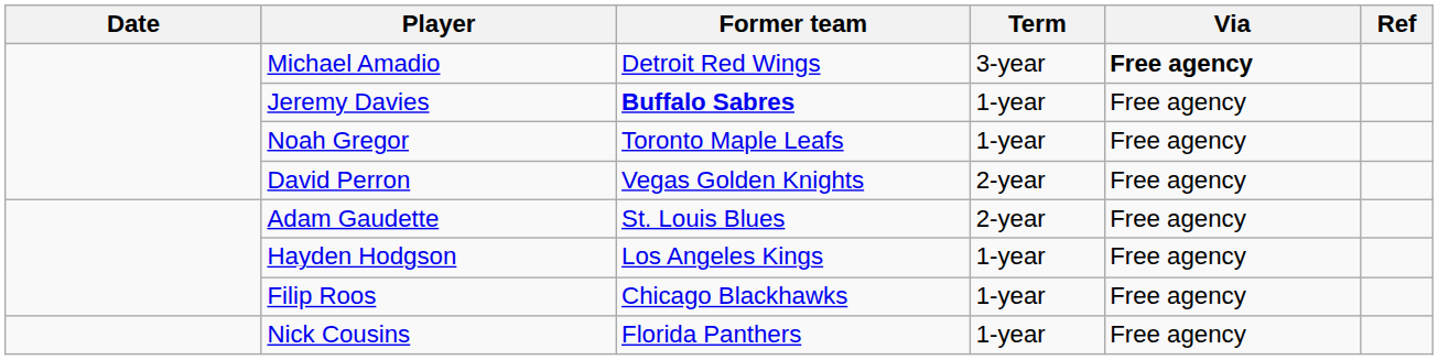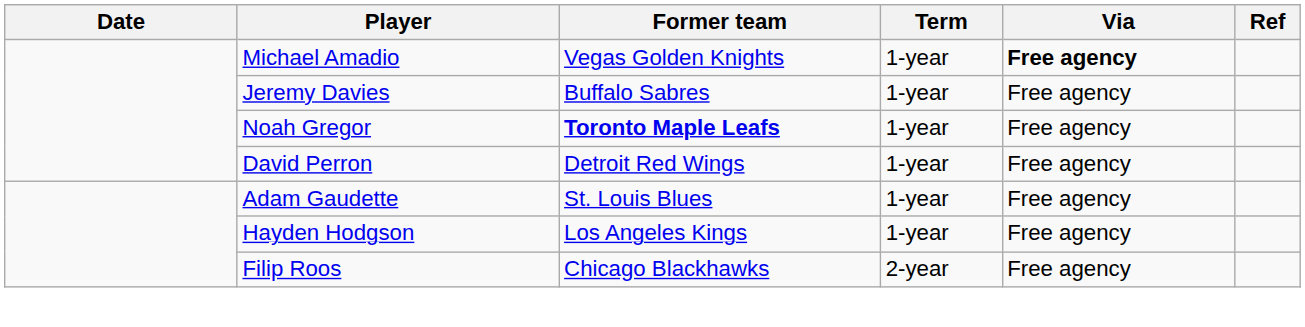 <table class="wikitable">
 <tr style="background:#ddd; text-align:center;">
 <th style="width: 10em;">Date</th>
 <th style="width: 14em;">Player</th>
 <th style="width: 14em;">Former team</th>
 <th style="width: 5em;">Term</th>
 <th style="width: 10em;">Via</th>
 <th style="width: 2.5em;">Ref</th>
 </tr>
 <tr>
 <td rowspan=4></td>
 <td><a href='#'>Michael Amadio</a></td>
-<td><a href='#'>Detroit Red Wings</a></td>
-<td>3-year</td>
+<td><a href='#'>Vegas Golden Knights</a></td>
+<td>1-year</td>
 <td><strong>Free agency</strong></td>
 <td></td>
 </tr>
 <tr>
 <td><a href='#'>Jeremy Davies</a></td>
-<td><strong><a href='#'>Buffalo Sabres</a></strong></td>
+<td><a href='#'>Buffalo Sabres</a></td>
 <td>1-year</td>
 <td>Free agency</td>
 <td></td>
 </tr>
 <tr>
 <td><a href='#'>Noah Gregor</a></td>
-<td><a href='#'>Toronto Maple Leafs</a></td>
+<td><strong><a href='#'>Toronto Maple Leafs</a></strong></td>
 <td>1-year</td>
 <td>Free agency</td>
 <td></td>
 </tr>
 <tr>
 <td><a href='#'>David Perron</a></td>
-<td><a href='#'>Vegas Golden Knights</a></td>
-<td>2-year</td>
+<td><a href='#'>Detroit Red Wings</a></td>
+<td>1-year</td>
 <td>Free agency</td>
 <td></td>
 </tr>
 <tr>
 <td rowspan=3></td>
 <td><a href='#'>Adam Gaudette</a></td>
 <td><a href='#'>St. Louis Blues</a></td>
-<td>2-year</td>
+<td>1-year</td>
 <td>Free agency</td>
 <td></td>
 </tr>
 <tr>
 <td><a href='#'>Hayden Hodgson</a></td>
 <td><a href='#'>Los Angeles Kings</a></td>
 <td>1-year</td>
 <td>Free agency</td>
 <td></td>
 </tr>
 <tr>
 <td><a href='#'>Filip Roos</a></td>
 <td><a href='#'>Chicago Blackhawks</a></td>
-<td>1-year</td>
-<td>Free agency</td>
-<td></td>
-</tr>
-<tr>
-<td></td>
-<td><a href='#'>Nick Cousins</a></td>
-<td><a href='#'>Florida Panthers</a></td>
-<td>1-year</td>
+<td>2-year</td>
 <td>Free agency</td>
 <td></td>
 </tr>
 </table>
